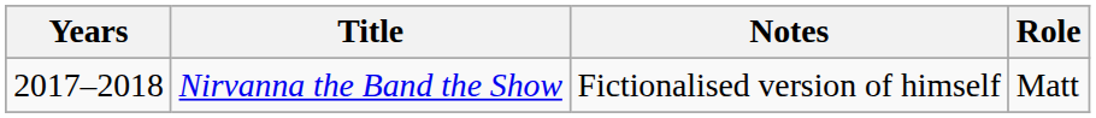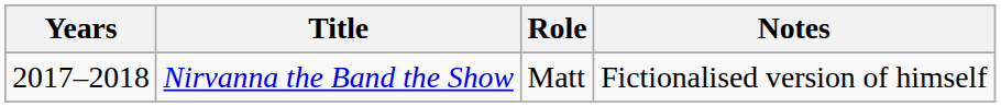 <table class="wikitable">
 <tr>
 <th>Years</th>
 <th>Title</th>
+<th>Role</th>
 <th>Notes</th>
-<th>Role</th>
 </tr>
 <tr>
 <td>2017–2018</td>
 <td><em><a href='#'>Nirvanna the Band the Show</a></em></td>
+<td>Matt</td>
 <td>Fictionalised version of himself</td>
-<td>Matt</td>
 </tr>
 </table>
